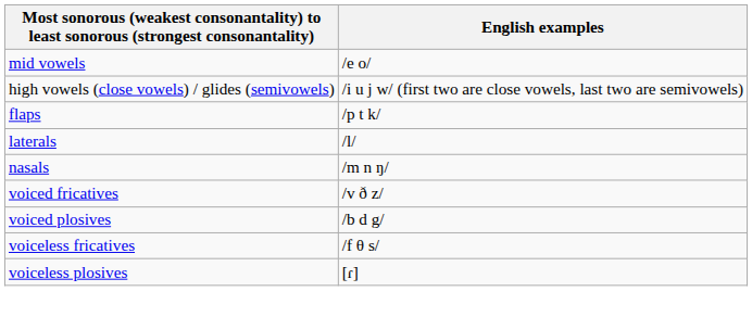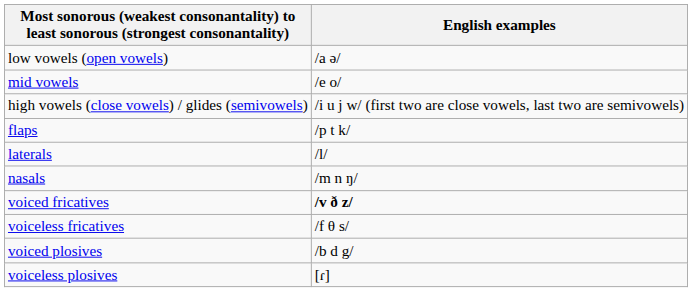 <table class="wikitable">
 <tr>
 <th>Most sonorous (weakest consonantality) to<br>least sonorous (strongest consonantality)</th>
 <th>English examples</th>
+</tr>
+<tr>
+<td>low vowels (<a href='#'>open vowels</a>)</td>
+<td>/a ə/</td>
 </tr>
 <tr>
 <td><a href='#'>mid vowels</a></td>
 <td>/e o/</td>
 </tr>
 <tr>
 <td>high vowels (<a href='#'>close vowels</a>) / glides (<a href='#'>semivowels</a>)</td>
 <td>/i u j w/ (first two are close vowels, last two are semivowels)</td>
 </tr>
 <tr>
 <td><a href='#'>flaps</a></td>
 <td>/p t k/</td>
 </tr>
 <tr>
 <td><a href='#'>laterals</a></td>
 <td>/l/</td>
 </tr>
 <tr>
 <td><a href='#'>nasals</a></td>
 <td>/m n ŋ/</td>
 </tr>
 <tr>
 <td><a href='#'>voiced fricatives</a></td>
-<td>/v ð z/</td>
+<td><strong>/v ð z/</strong></td>
+</tr>
+<tr>
+<td><a href='#'>voiceless fricatives</a></td>
+<td>/f θ s/</td>
 </tr>
 <tr>
 <td><a href='#'>voiced plosives</a></td>
 <td>/b d g/</td>
 </tr>
 <tr>
-<td><a href='#'>voiceless fricatives</a></td>
-<td>/f θ s/</td>
-</tr>
-<tr>
 <td><a href='#'>voiceless plosives</a></td>
 <td>[ɾ]</td>
 </tr>
 </table>
